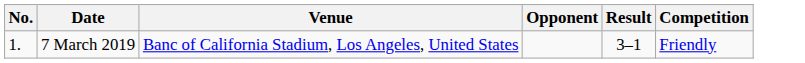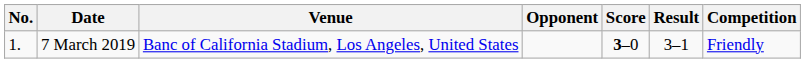 <table class="wikitable" style="font-size:100%;">
 <tr>
 <th>No.</th>
 <th>Date</th>
 <th>Venue</th>
 <th>Opponent</th>
+<th>Score</th>
 <th>Result</th>
 <th>Competition</th>
 </tr>
 <tr>
 <td>1.</td>
 <td>7 March 2019</td>
 <td><a href='#'>Banc of California Stadium</a>, <a href='#'>Los Angeles</a>, <a href='#'>United States</a></td>
 <td></td>
+<td align=center><strong>3</strong>–0</td>
 <td align=center>3–1</td>
 <td><a href='#'>Friendly</a></td>
 </tr>
 </table>
